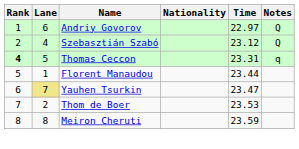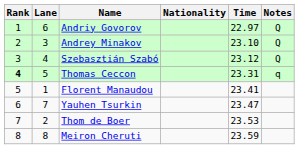 <table class="wikitable sortable" style="text-align:center">
 <tr>
 <th>Rank</th>
 <th>Lane</th>
 <th>Name</th>
 <th>Nationality</th>
 <th>Time</th>
 <th>Notes</th>
 </tr>
 <tr bgcolor=ccffcc>
 <td>1</td>
 <td>6</td>
 <td align=left><a href='#'>Andriy Govorov</a></td>
 <td align=left></td>
 <td>22.97</td>
 <td>Q</td>
 </tr>
 <tr bgcolor=ccffcc>
 <td>2</td>
+<td>3</td>
+<td align=left><a href='#'>Andrey Minakov</a></td>
+<td align=left></td>
+<td>23.10</td>
+<td>Q</td>
+</tr>
+<tr bgcolor=ccffcc>
+<td>3</td>
 <td>4</td>
 <td align=left><a href='#'>Szebasztián Szabó</a></td>
 <td align=left></td>
 <td>23.12</td>
 <td>Q</td>
 </tr>
 <tr bgcolor=ccffcc>
 <td><strong>4</strong></td>
 <td>5</td>
 <td align=left><a href='#'>Thomas Ceccon</a></td>
 <td align=left></td>
 <td>23.31</td>
 <td>q</td>
 </tr>
 <tr>
 <td>5</td>
 <td>1</td>
 <td align=left><a href='#'>Florent Manaudou</a></td>
 <td align=left></td>
-<td>23.44</td>
+<td>23.41</td>
 <td></td>
 </tr>
 <tr>
 <td>6</td>
-<td style="background: khaki;">7</td>
+<td>7</td>
 <td align=left><a href='#'>Yauhen Tsurkin</a></td>
 <td align=left></td>
 <td>23.47</td>
 <td></td>
 </tr>
 <tr>
 <td>7</td>
 <td>2</td>
 <td align=left><a href='#'>Thom de Boer</a></td>
 <td align=left></td>
 <td>23.53</td>
 <td></td>
 </tr>
 <tr>
 <td>8</td>
 <td>8</td>
 <td align=left><a href='#'>Meiron Cheruti</a></td>
 <td align=left></td>
 <td>23.59</td>
 <td></td>
 </tr>
 </table>
